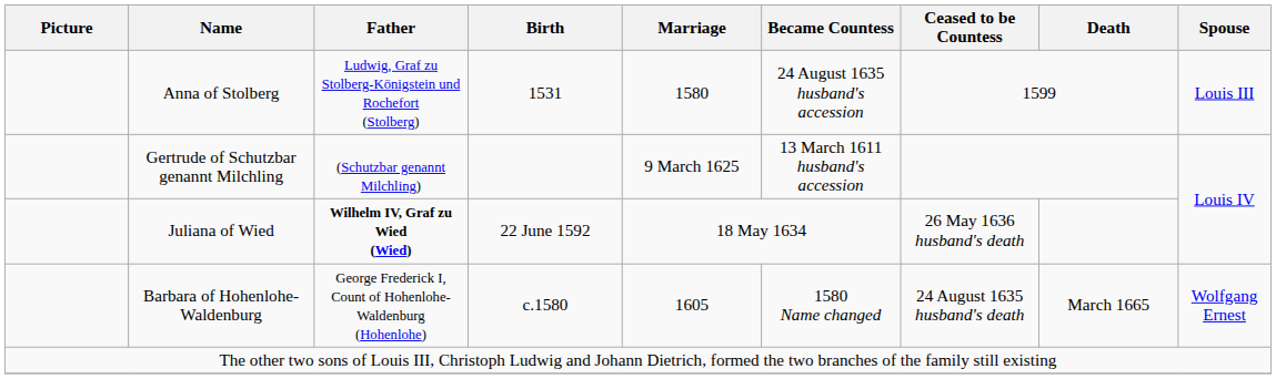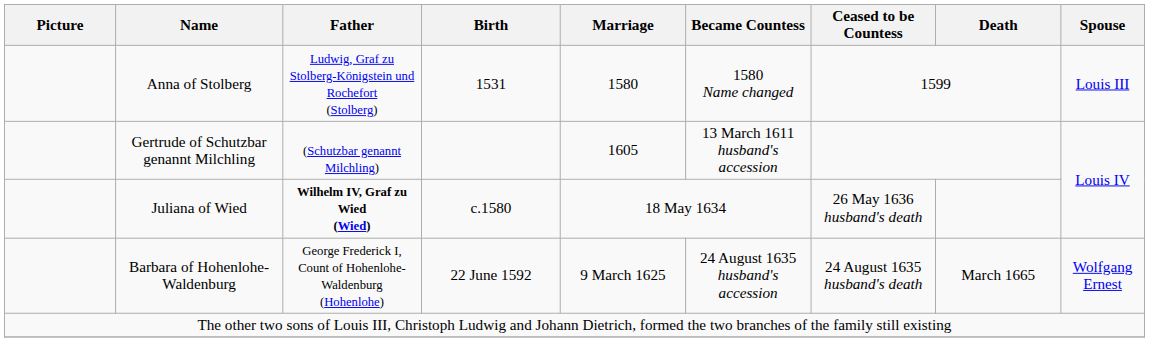 <table width=95% class="wikitable">
 <tr>
 <th width = "8%">Picture</th>
 <th width = "12%">Name</th>
 <th width = "10%">Father</th>
 <th width = "10%">Birth</th>
 <th width = "9%">Marriage</th>
 <th width = "9%">Became Countess</th>
 <th width = "9%">Ceased to be Countess</th>
 <th width = "9%">Death</th>
 <th width = "6%">Spouse</th>
 </tr>
 <tr>
 <td align="center"></td>
 <td align="center">Anna of Stolberg</td>
 <td align="center"><small><a href='#'>Ludwig, Graf zu Stolberg-Königstein und Rochefort</a><br>(<a href='#'>Stolberg</a>)</small></td>
 <td align="center">1531</td>
 <td align="center">1580</td>
-<td align="center">24 August 1635 <br><em>husband's accession</em></td>
+<td align="center">1580 <br> <em>Name changed</em></td>
 <td align="center" colspan="2">1599</td>
 <td align="center"><a href='#'>Louis III</a></td>
 </tr>
 <tr>
 <td align="center"></td>
 <td align="center">Gertrude of Schutzbar genannt Milchling</td>
 <td align="center"><small><br>(<a href='#'>Schutzbar genannt Milchling</a>)</small></td>
 <td align="center"></td>
-<td align="center">9 March 1625</td>
+<td align="center">1605</td>
 <td align="center">13 March 1611 <br><em>husband's accession</em></td>
 <td align="center" colspan="2"></td>
 <td align="center" rowspan="2"><a href='#'>Louis IV</a></td>
 </tr>
 <tr>
 <td align="center"></td>
 <td align="center">Juliana of Wied</td>
 <td align="center"><strong><small>Wilhelm IV, Graf zu Wied<br>(<a href='#'>Wied</a>)</small></strong></td>
-<td align="center">22 June 1592</td>
+<td align="center">c.1580</td>
 <td align="center" colspan="2">18 May 1634</td>
 <td align="center">26 May 1636 <br><em>husband's death</em></td>
 <td align="center"></td>
 </tr>
 <tr>
 <td align="center"></td>
 <td align="center">Barbara of Hohenlohe-Waldenburg</td>
 <td align="center"><small>George Frederick I, Count of Hohenlohe-Waldenburg<br>(<a href='#'>Hohenlohe</a>)</small></td>
-<td align="center">c.1580</td>
-<td align="center">1605</td>
-<td align="center">1580 <br> <em>Name changed</em></td>
+<td align="center">22 June 1592</td>
+<td align="center">9 March 1625</td>
+<td align="center">24 August 1635 <br><em>husband's accession</em></td>
 <td align="center">24 August 1635<br><em>husband's death</em></td>
 <td align="center">March 1665</td>
 <td align="center"><a href='#'>Wolfgang Ernest</a></td>
 </tr>
 <tr>
 <td align="center" colspan="9">The other two sons of Louis III, Christoph Ludwig and Johann Dietrich, formed the two branches of the family still existing</td>
 </tr>
 <tr>
 </tr>
 </table>
